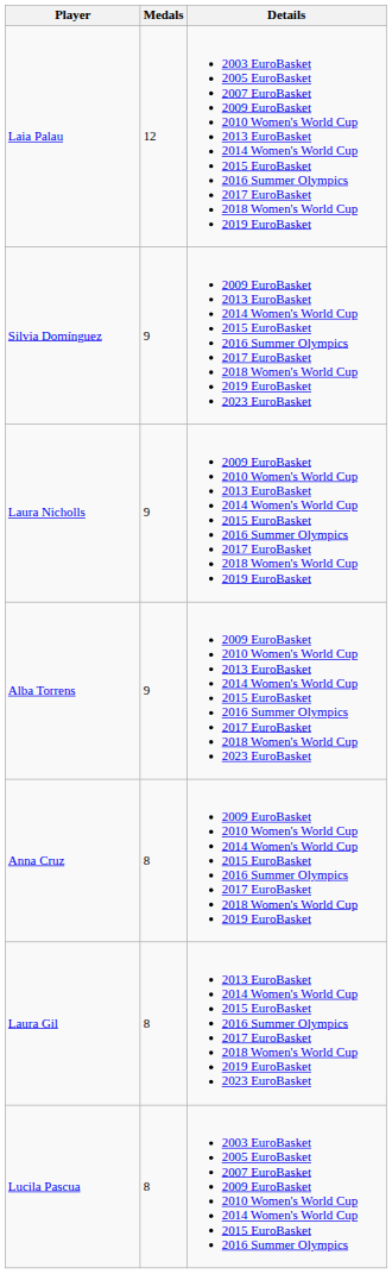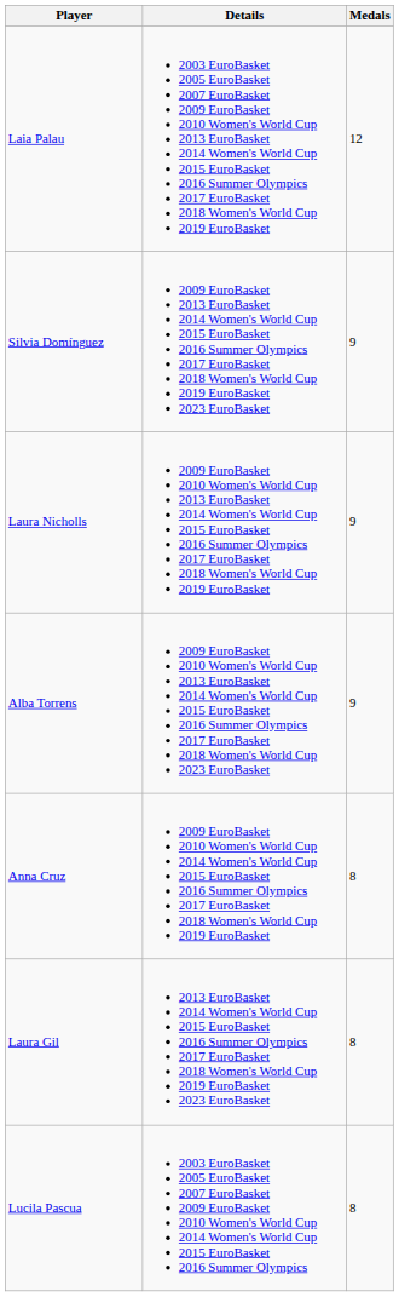 <table class="wikitable">
 <tr>
 <th style="width:160px;">Player</th>
+<th style="width:240px;">Details</th>
 <th>Medals</th>
-<th style="width:240px;">Details</th>
 </tr>
 <tr>
 <td><a href='#'>Laia Palau</a></td>
+<td><br><ul><li> <a href='#'>2003 EuroBasket</a></li><li> <a href='#'>2005 EuroBasket</a></li><li> <a href='#'>2007 EuroBasket</a></li><li> <a href='#'>2009 EuroBasket</a></li><li> <a href='#'>2010 Women's World Cup</a></li><li> <a href='#'>2013 EuroBasket</a></li><li> <a href='#'>2014 Women's World Cup</a></li><li> <a href='#'>2015 EuroBasket</a></li><li> <a href='#'>2016 Summer Olympics</a></li><li> <a href='#'>2017 EuroBasket</a></li><li> <a href='#'>2018 Women's World Cup</a></li><li> <a href='#'>2019 EuroBasket</a></li></ul></td>
 <td>12</td>
-<td><br><ul><li> <a href='#'>2003 EuroBasket</a></li><li> <a href='#'>2005 EuroBasket</a></li><li> <a href='#'>2007 EuroBasket</a></li><li> <a href='#'>2009 EuroBasket</a></li><li> <a href='#'>2010 Women's World Cup</a></li><li> <a href='#'>2013 EuroBasket</a></li><li> <a href='#'>2014 Women's World Cup</a></li><li> <a href='#'>2015 EuroBasket</a></li><li> <a href='#'>2016 Summer Olympics</a></li><li> <a href='#'>2017 EuroBasket</a></li><li> <a href='#'>2018 Women's World Cup</a></li><li> <a href='#'>2019 EuroBasket</a></li></ul></td>
 </tr>
 <tr>
 <td><a href='#'>Silvia Domínguez</a></td>
+<td><br><ul><li> <a href='#'>2009 EuroBasket</a></li><li> <a href='#'>2013 EuroBasket</a></li><li> <a href='#'>2014 Women's World Cup</a></li><li> <a href='#'>2015 EuroBasket</a></li><li> <a href='#'>2016 Summer Olympics</a></li><li> <a href='#'>2017 EuroBasket</a></li><li> <a href='#'>2018 Women's World Cup</a></li><li> <a href='#'>2019 EuroBasket</a></li><li> <a href='#'>2023 EuroBasket</a></li></ul></td>
 <td>9</td>
-<td><br><ul><li> <a href='#'>2009 EuroBasket</a></li><li> <a href='#'>2013 EuroBasket</a></li><li> <a href='#'>2014 Women's World Cup</a></li><li> <a href='#'>2015 EuroBasket</a></li><li> <a href='#'>2016 Summer Olympics</a></li><li> <a href='#'>2017 EuroBasket</a></li><li> <a href='#'>2018 Women's World Cup</a></li><li> <a href='#'>2019 EuroBasket</a></li><li> <a href='#'>2023 EuroBasket</a></li></ul></td>
 </tr>
 <tr>
 <td><a href='#'>Laura Nicholls</a></td>
+<td><br><ul><li> <a href='#'>2009 EuroBasket</a></li><li> <a href='#'>2010 Women's World Cup</a></li><li> <a href='#'>2013 EuroBasket</a></li><li> <a href='#'>2014 Women's World Cup</a></li><li> <a href='#'>2015 EuroBasket</a></li><li> <a href='#'>2016 Summer Olympics</a></li><li> <a href='#'>2017 EuroBasket</a></li><li> <a href='#'>2018 Women's World Cup</a></li><li> <a href='#'>2019 EuroBasket</a></li></ul></td>
 <td>9</td>
-<td><br><ul><li> <a href='#'>2009 EuroBasket</a></li><li> <a href='#'>2010 Women's World Cup</a></li><li> <a href='#'>2013 EuroBasket</a></li><li> <a href='#'>2014 Women's World Cup</a></li><li> <a href='#'>2015 EuroBasket</a></li><li> <a href='#'>2016 Summer Olympics</a></li><li> <a href='#'>2017 EuroBasket</a></li><li> <a href='#'>2018 Women's World Cup</a></li><li> <a href='#'>2019 EuroBasket</a></li></ul></td>
 </tr>
 <tr>
 <td><a href='#'>Alba Torrens</a></td>
+<td><br><ul><li> <a href='#'>2009 EuroBasket</a></li><li> <a href='#'>2010 Women's World Cup</a></li><li> <a href='#'>2013 EuroBasket</a></li><li> <a href='#'>2014 Women's World Cup</a></li><li> <a href='#'>2015 EuroBasket</a></li><li> <a href='#'>2016 Summer Olympics</a></li><li> <a href='#'>2017 EuroBasket</a></li><li> <a href='#'>2018 Women's World Cup</a></li><li> <a href='#'>2023 EuroBasket</a></li></ul></td>
 <td>9</td>
-<td><br><ul><li> <a href='#'>2009 EuroBasket</a></li><li> <a href='#'>2010 Women's World Cup</a></li><li> <a href='#'>2013 EuroBasket</a></li><li> <a href='#'>2014 Women's World Cup</a></li><li> <a href='#'>2015 EuroBasket</a></li><li> <a href='#'>2016 Summer Olympics</a></li><li> <a href='#'>2017 EuroBasket</a></li><li> <a href='#'>2018 Women's World Cup</a></li><li> <a href='#'>2023 EuroBasket</a></li></ul></td>
 </tr>
 <tr>
 <td><a href='#'>Anna Cruz</a></td>
+<td><br><ul><li> <a href='#'>2009 EuroBasket</a></li><li> <a href='#'>2010 Women's World Cup</a></li><li> <a href='#'>2014 Women's World Cup</a></li><li> <a href='#'>2015 EuroBasket</a></li><li> <a href='#'>2016 Summer Olympics</a></li><li> <a href='#'>2017 EuroBasket</a></li><li> <a href='#'>2018 Women's World Cup</a></li><li> <a href='#'>2019 EuroBasket</a></li></ul></td>
 <td>8</td>
-<td><br><ul><li> <a href='#'>2009 EuroBasket</a></li><li> <a href='#'>2010 Women's World Cup</a></li><li> <a href='#'>2014 Women's World Cup</a></li><li> <a href='#'>2015 EuroBasket</a></li><li> <a href='#'>2016 Summer Olympics</a></li><li> <a href='#'>2017 EuroBasket</a></li><li> <a href='#'>2018 Women's World Cup</a></li><li> <a href='#'>2019 EuroBasket</a></li></ul></td>
 </tr>
 <tr>
 <td><a href='#'>Laura Gil</a></td>
+<td><br><ul><li> <a href='#'>2013 EuroBasket</a></li><li> <a href='#'>2014 Women's World Cup</a></li><li> <a href='#'>2015 EuroBasket</a></li><li> <a href='#'>2016 Summer Olympics</a></li><li> <a href='#'>2017 EuroBasket</a></li><li> <a href='#'>2018 Women's World Cup</a></li><li> <a href='#'>2019 EuroBasket</a></li><li> <a href='#'>2023 EuroBasket</a></li></ul></td>
 <td>8</td>
-<td><br><ul><li> <a href='#'>2013 EuroBasket</a></li><li> <a href='#'>2014 Women's World Cup</a></li><li> <a href='#'>2015 EuroBasket</a></li><li> <a href='#'>2016 Summer Olympics</a></li><li> <a href='#'>2017 EuroBasket</a></li><li> <a href='#'>2018 Women's World Cup</a></li><li> <a href='#'>2019 EuroBasket</a></li><li> <a href='#'>2023 EuroBasket</a></li></ul></td>
 </tr>
 <tr>
 <td><a href='#'>Lucila Pascua</a></td>
+<td><br><ul><li> <a href='#'>2003 EuroBasket</a></li><li> <a href='#'>2005 EuroBasket</a></li><li> <a href='#'>2007 EuroBasket</a></li><li> <a href='#'>2009 EuroBasket</a></li><li> <a href='#'>2010 Women's World Cup</a></li><li> <a href='#'>2014 Women's World Cup</a></li><li> <a href='#'>2015 EuroBasket</a></li><li> <a href='#'>2016 Summer Olympics</a></li></ul></td>
 <td>8</td>
-<td><br><ul><li> <a href='#'>2003 EuroBasket</a></li><li> <a href='#'>2005 EuroBasket</a></li><li> <a href='#'>2007 EuroBasket</a></li><li> <a href='#'>2009 EuroBasket</a></li><li> <a href='#'>2010 Women's World Cup</a></li><li> <a href='#'>2014 Women's World Cup</a></li><li> <a href='#'>2015 EuroBasket</a></li><li> <a href='#'>2016 Summer Olympics</a></li></ul></td>
 </tr>
 </table>
